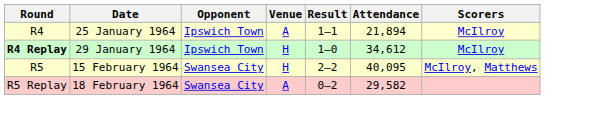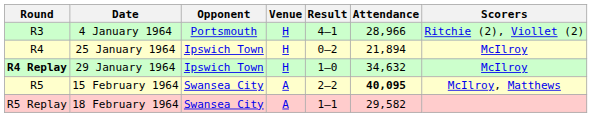 <table class="wikitable" style="font-size:100%; text-align:center">
 <tr>
 <th>Round</th>
 <th>Date</th>
 <th>Opponent</th>
 <th>Venue</th>
 <th>Result</th>
 <th>Attendance</th>
 <th>Scorers</th>
 </tr>
+<tr style="background-color: #CCFFCC;">
+<td>R3</td>
+<td>4 January 1964</td>
+<td><a href='#'>Portsmouth</a></td>
+<td><a href='#'>H</a></td>
+<td>4–1</td>
+<td>28,966</td>
+<td><a href='#'>Ritchie</a> (2), <a href='#'>Viollet</a> (2)</td>
+</tr>
 <tr style="background-color: #FFFFCC;">
 <td>R4</td>
 <td>25 January 1964</td>
 <td><a href='#'>Ipswich Town</a></td>
-<td><a href='#'>A</a></td>
-<td>1–1</td>
+<td><a href='#'>H</a></td>
+<td>0–2</td>
 <td>21,894</td>
 <td><a href='#'>McIlroy</a></td>
 </tr>
 <tr style="background-color: #CCFFCC;">
 <td><strong>R4 Replay</strong></td>
 <td>29 January 1964</td>
 <td><a href='#'>Ipswich Town</a></td>
 <td><a href='#'>H</a></td>
 <td>1–0</td>
-<td>34,612</td>
+<td>34,632</td>
 <td><a href='#'>McIlroy</a></td>
 </tr>
 <tr style="background-color: #FFFFCC;">
 <td>R5</td>
 <td>15 February 1964</td>
 <td><a href='#'>Swansea City</a></td>
-<td><a href='#'>H</a></td>
+<td><a href='#'>A</a></td>
 <td>2–2</td>
-<td>40,095</td>
+<td><strong>40,095</strong></td>
 <td><a href='#'>McIlroy</a>, <a href='#'>Matthews</a></td>
 </tr>
 <tr style="background-color: #FFCCCC;">
 <td>R5 Replay</td>
 <td>18 February 1964</td>
 <td><a href='#'>Swansea City</a></td>
 <td><a href='#'>A</a></td>
-<td>0–2</td>
+<td>1–1</td>
 <td>29,582</td>
 <td></td>
 </tr>
 </table>
